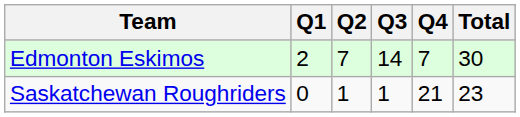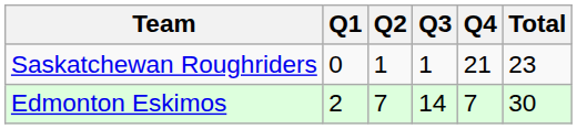 <table class="wikitable">
 <tr>
 <th>Team</th>
 <th>Q1</th>
 <th>Q2</th>
 <th>Q3</th>
 <th>Q4</th>
 <th>Total</th>
 </tr>
+<tr>
+<td><a href='#'>Saskatchewan Roughriders</a></td>
+<td>0</td>
+<td>1</td>
+<td>1</td>
+<td>21</td>
+<td>23</td>
+</tr>
 <tr style="background-color:#DDFFDD">
 <td><a href='#'>Edmonton Eskimos</a></td>
 <td>2</td>
 <td>7</td>
 <td>14</td>
 <td>7</td>
 <td>30</td>
 </tr>
-<tr>
-<td><a href='#'>Saskatchewan Roughriders</a></td>
-<td>0</td>
-<td>1</td>
-<td>1</td>
-<td>21</td>
-<td>23</td>
-</tr>
 </table>
